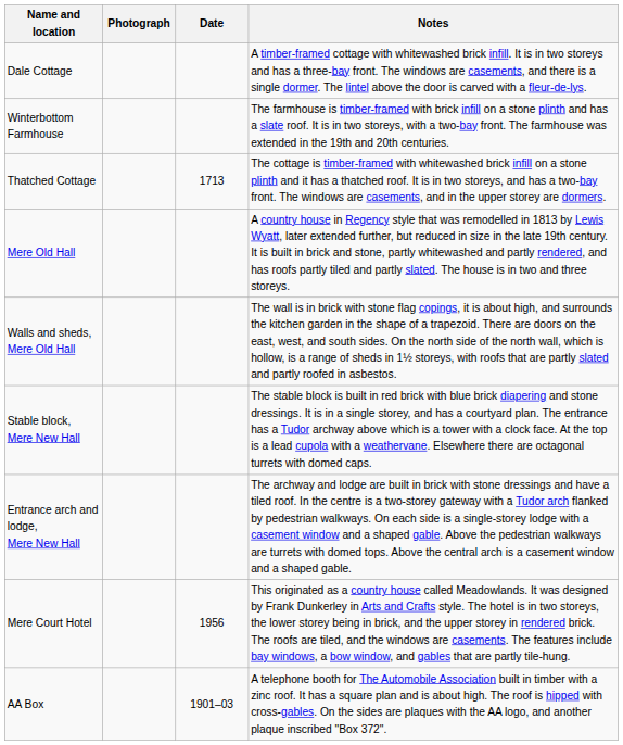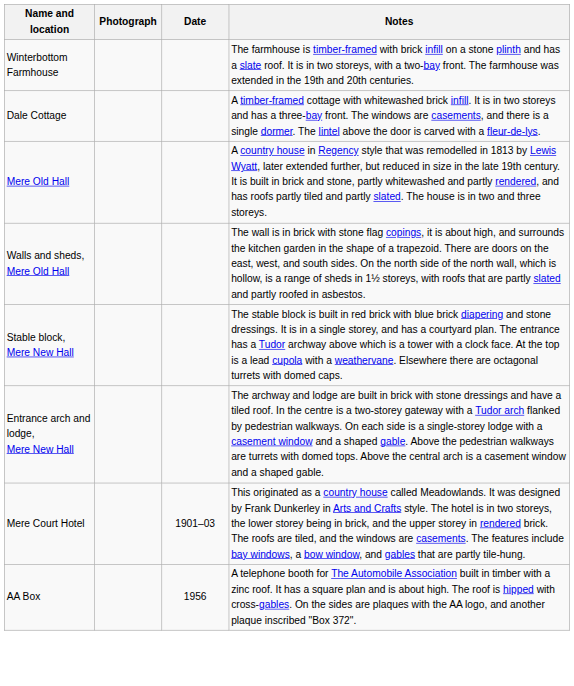 <table class="wikitable sortable plainrowheaders" style="width:100%;border:0px;text-align:left;line-height:150%;">
 <tr>
 <th scope="col" style="width:150px">Name and location</th>
 <th scope="col" style="width:100px" class="unsortable">Photograph</th>
 <th scope="col" style="width:120px">Date</th>
 <th scope="col" style="width:700px" class="unsortable">Notes</th>
 </tr>
 <tr>
-<td>Dale Cottage<br><small></small></td>
-<td></td>
-<td align="center"></td>
-<td>A <a href='#'>timber-framed</a> cottage with whitewashed brick <a href='#'>infill</a>. It is in two storeys and has a three-<a href='#'>bay</a> front. The windows are <a href='#'>casements</a>, and there is a single <a href='#'>dormer</a>. The <a href='#'>lintel</a> above the door is carved with a <a href='#'>fleur-de-lys</a>.</td>
-</tr>
-<tr>
 <td>Winterbottom Farmhouse<br><small></small></td>
 <td></td>
 <td align="center"></td>
 <td>The farmhouse is <a href='#'>timber-framed</a> with brick <a href='#'>infill</a> on a stone <a href='#'>plinth</a> and has a <a href='#'>slate</a> roof. It is in two storeys, with a two-<a href='#'>bay</a> front. The farmhouse was extended in the 19th and 20th centuries.</td>
 </tr>
 <tr>
-<td>Thatched Cottage<br><small></small></td>
+<td>Dale Cottage<br><small></small></td>
 <td></td>
-<td align="center">1713</td>
-<td>The cottage is <a href='#'>timber-framed</a> with whitewashed brick <a href='#'>infill</a> on a stone <a href='#'>plinth</a> and it has a thatched roof. It is in two storeys, and has a two-<a href='#'>bay</a> front. The windows are <a href='#'>casements</a>, and in the upper storey are <a href='#'>dormers</a>.</td>
+<td align="center"></td>
+<td>A <a href='#'>timber-framed</a> cottage with whitewashed brick <a href='#'>infill</a>. It is in two storeys and has a three-<a href='#'>bay</a> front. The windows are <a href='#'>casements</a>, and there is a single <a href='#'>dormer</a>. The <a href='#'>lintel</a> above the door is carved with a <a href='#'>fleur-de-lys</a>.</td>
 </tr>
 <tr>
 <td><a href='#'>Mere Old Hall</a><br><small></small></td>
 <td></td>
 <td align="center"></td>
 <td>A <a href='#'>country house</a> in <a href='#'>Regency</a> style that was remodelled in 1813 by <a href='#'>Lewis Wyatt</a>, later extended further, but reduced in size in the late 19th century. It is built in brick and stone, partly whitewashed and partly <a href='#'>rendered</a>, and has roofs partly tiled and partly <a href='#'>slated</a>. The house is in two and three storeys.</td>
 </tr>
 <tr>
 <td>Walls and sheds,<br><a href='#'>Mere Old Hall</a><br><small></small></td>
 <td></td>
 <td align="center"></td>
 <td>The wall is in brick with stone flag <a href='#'>copings</a>, it is about  high, and surrounds the kitchen garden in the shape of a trapezoid. There are doors on the east, west, and south sides. On the north side of the north wall, which is hollow, is a range of sheds in 1½ storeys, with roofs that are partly <a href='#'>slated</a> and partly roofed in asbestos.</td>
 </tr>
 <tr>
 <td>Stable block,<br><a href='#'>Mere New Hall</a><br><small></small></td>
 <td></td>
 <td align="center"></td>
 <td>The stable block is built in red brick with blue brick <a href='#'>diapering</a> and stone dressings. It is in a single storey, and has a courtyard plan. The entrance has a <a href='#'>Tudor</a> archway above which is a tower with a clock face. At the top is a lead <a href='#'>cupola</a> with a <a href='#'>weathervane</a>. Elsewhere there are octagonal turrets with domed caps.</td>
 </tr>
 <tr>
 <td>Entrance arch and lodge,<br><a href='#'>Mere New Hall</a><br><small></small></td>
 <td></td>
 <td align="center"></td>
 <td>The archway and lodge are built in brick with stone dressings and have a tiled roof. In the centre is a two-storey gateway with a <a href='#'>Tudor arch</a> flanked by pedestrian walkways. On each side is a single-storey lodge with a <a href='#'>casement window</a> and a shaped <a href='#'>gable</a>. Above the pedestrian walkways are turrets with domed tops. Above the central arch is a casement window and a shaped gable.</td>
 </tr>
 <tr>
 <td>Mere Court Hotel<br><small></small></td>
 <td></td>
-<td align="center">1956</td>
+<td align="center">1901–03</td>
 <td>This originated as a <a href='#'>country house</a> called Meadowlands. It was designed by Frank Dunkerley in <a href='#'>Arts and Crafts</a> style. The hotel is in two storeys, the lower storey being in brick, and the upper storey in <a href='#'>rendered</a> brick. The roofs are tiled, and the windows are <a href='#'>casements</a>. The features include <a href='#'>bay windows</a>, a <a href='#'>bow window</a>, and <a href='#'>gables</a> that are partly tile-hung.</td>
 </tr>
 <tr>
 <td>AA Box<br><small></small></td>
 <td></td>
-<td align="center">1901–03</td>
+<td align="center">1956</td>
 <td>A telephone booth for <a href='#'>The Automobile Association</a> built in timber with a zinc roof. It has a square plan and is about  high. The roof is <a href='#'>hipped</a> with cross-<a href='#'>gables</a>. On the sides are plaques with the AA logo, and another plaque inscribed "Box 372".</td>
 </tr>
 <tr>
 </tr>
 </table>
